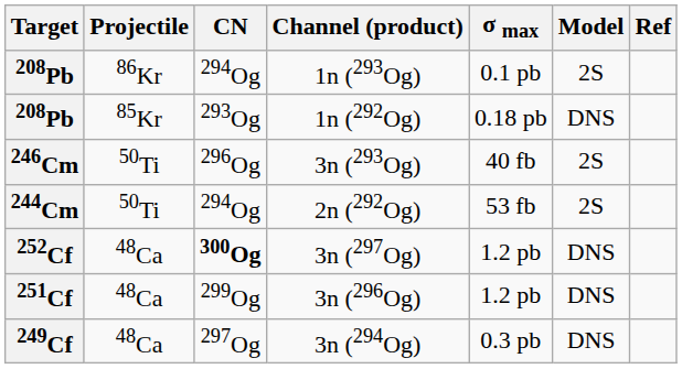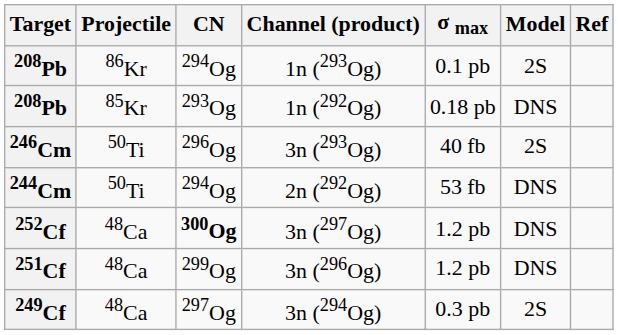 <table class="wikitable"  style="text-align:center">
 <tr>
 <th>Target</th>
 <th>Projectile</th>
 <th>CN</th>
 <th>Channel (product)</th>
 <th>σ <sub>max</sub></th>
 <th>Model</th>
 <th>Ref</th>
 </tr>
 <tr>
 <th><sup>208</sup>Pb</th>
 <td><sup>86</sup>Kr</td>
 <td><sup>294</sup>Og</td>
 <td>1n (<sup>293</sup>Og)</td>
 <td>0.1 pb</td>
 <td>2S</td>
 <td></td>
 </tr>
 <tr>
 <th><sup>208</sup>Pb</th>
 <td><sup>85</sup>Kr</td>
 <td><sup>293</sup>Og</td>
 <td>1n (<sup>292</sup>Og)</td>
 <td>0.18 pb</td>
 <td>DNS</td>
 <td></td>
 </tr>
 <tr>
 <th><sup>246</sup>Cm</th>
 <td><sup>50</sup>Ti</td>
 <td><sup>296</sup>Og</td>
 <td>3n (<sup>293</sup>Og)</td>
 <td>40 fb</td>
 <td>2S</td>
 <td></td>
 </tr>
 <tr>
 <th><sup>244</sup>Cm</th>
 <td><sup>50</sup>Ti</td>
 <td><sup>294</sup>Og</td>
 <td>2n (<sup>292</sup>Og)</td>
 <td>53 fb</td>
-<td>2S</td>
+<td>DNS</td>
 <td></td>
 </tr>
 <tr>
 <th><sup>252</sup>Cf</th>
 <td><sup>48</sup>Ca</td>
 <td><strong><sup>300</sup>Og</strong></td>
 <td>3n (<sup>297</sup>Og)</td>
 <td>1.2 pb</td>
 <td>DNS</td>
 <td></td>
 </tr>
 <tr>
 <th><sup>251</sup>Cf</th>
 <td><sup>48</sup>Ca</td>
 <td><sup>299</sup>Og</td>
 <td>3n (<sup>296</sup>Og)</td>
 <td>1.2 pb</td>
 <td>DNS</td>
 <td></td>
 </tr>
 <tr>
 <th><sup>249</sup>Cf</th>
 <td><sup>48</sup>Ca</td>
 <td><sup>297</sup>Og</td>
 <td>3n (<sup>294</sup>Og)</td>
 <td>0.3 pb</td>
-<td>DNS</td>
+<td>2S</td>
 <td></td>
 </tr>
 </table>
